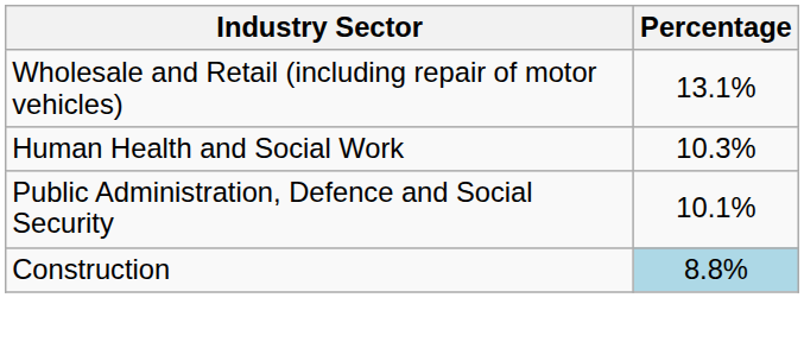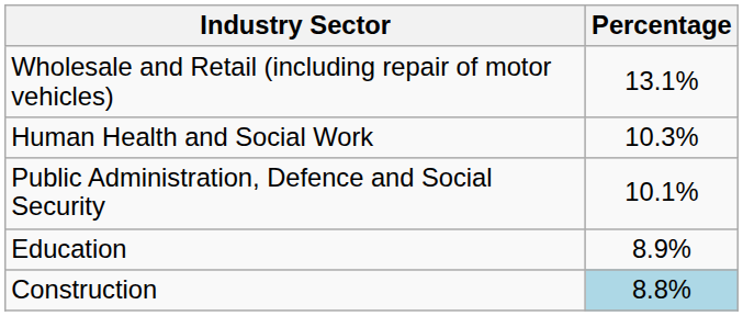 <table class="wikitable" style="text-align:center">
 <tr>
 <th width="350">Industry Sector<br></th>
 <th width="80">Percentage<br></th>
 </tr>
 <tr>
 <td align="Left">Wholesale and Retail (including repair of motor vehicles)</td>
 <td align="center">13.1%</td>
 </tr>
 <tr>
 <td align="Left">Human Health and Social Work</td>
 <td align="center">10.3%</td>
 </tr>
 <tr>
 <td align="Left">Public Administration, Defence and Social Security</td>
 <td align="center">10.1%</td>
 </tr>
 <tr>
+<td align="Left">Education</td>
+<td align="center">8.9%</td>
+</tr>
+<tr>
 <td align="Left">Construction</td>
 <td align="center" style="background: lightblue;">8.8%</td>
 </tr>
 </table>
